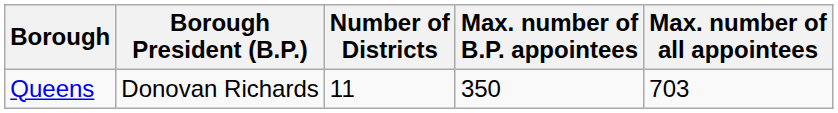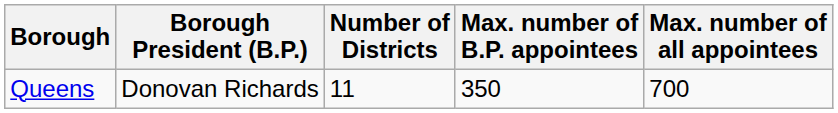 <table class="wikitable floatright">
 <tr>
 <th>Borough</th>
 <th>Borough <br>President (B.P.)</th>
 <th>Number of<br> Districts</th>
 <th>Max. number of<br> B.P. appointees</th>
 <th>Max. number of<br> all appointees</th>
 </tr>
 <tr>
 <td><a href='#'>Queens</a></td>
 <td>Donovan Richards</td>
 <td>11</td>
 <td>350</td>
-<td>703</td>
+<td>700</td>
 </tr>
 </table>
